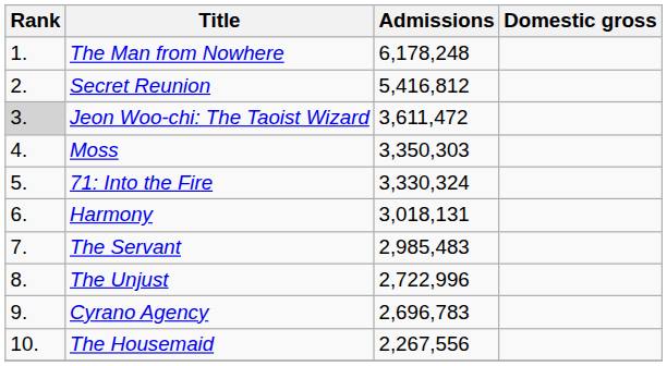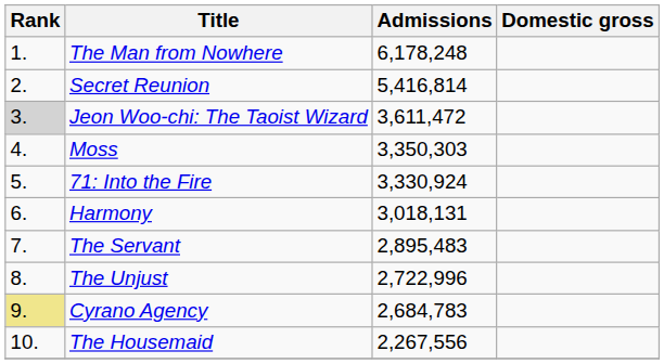 <table class="wikitable sortable" style="margin:auto; margin:auto;">
 <tr>
 <th>Rank</th>
 <th>Title</th>
 <th>Admissions</th>
 <th>Domestic gross</th>
 </tr>
 <tr>
 <td>1.</td>
 <td><em><a href='#'>The Man from Nowhere</a></em></td>
 <td>6,178,248</td>
 <td></td>
 </tr>
 <tr>
 <td>2.</td>
 <td><em><a href='#'>Secret Reunion</a></em></td>
-<td>5,416,812</td>
+<td>5,416,814</td>
 <td></td>
 </tr>
 <tr>
 <td style="background: lightgrey;">3.</td>
 <td><em><a href='#'>Jeon Woo-chi: The Taoist Wizard</a></em></td>
 <td>3,611,472</td>
 <td></td>
 </tr>
 <tr>
 <td>4.</td>
 <td><em><a href='#'>Moss</a></em></td>
 <td>3,350,303</td>
 <td></td>
 </tr>
 <tr>
 <td>5.</td>
 <td><em><a href='#'>71: Into the Fire</a></em></td>
-<td>3,330,324</td>
+<td>3,330,924</td>
 <td></td>
 </tr>
 <tr>
 <td>6.</td>
 <td><em><a href='#'>Harmony</a></em></td>
 <td>3,018,131</td>
 <td></td>
 </tr>
 <tr>
 <td>7.</td>
 <td><em><a href='#'>The Servant</a></em></td>
-<td>2,985,483</td>
+<td>2,895,483</td>
 <td></td>
 </tr>
 <tr>
 <td>8.</td>
 <td><em><a href='#'>The Unjust</a></em></td>
 <td>2,722,996</td>
 <td></td>
 </tr>
 <tr>
-<td>9.</td>
+<td style="background: khaki;">9.</td>
 <td><em><a href='#'>Cyrano Agency</a></em></td>
-<td>2,696,783</td>
+<td>2,684,783</td>
 <td></td>
 </tr>
 <tr>
 <td>10.</td>
 <td><em><a href='#'>The Housemaid</a></em></td>
 <td>2,267,556</td>
 <td></td>
 </tr>
 <tr>
 </tr>
 </table>
